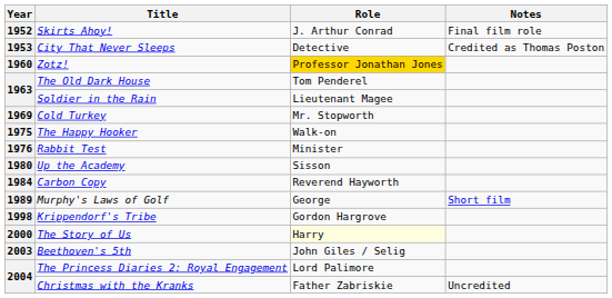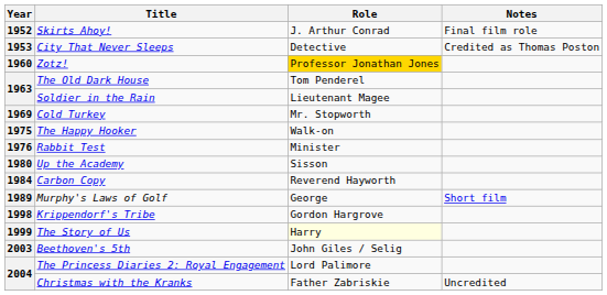 <table class="wikitable unsortable">
 <tr>
 <th>Year</th>
 <th>Title</th>
 <th>Role</th>
 <th>Notes</th>
 </tr>
 <tr>
 <th>1952</th>
 <td><em><a href='#'>Skirts Ahoy!</a></em></td>
 <td>J. Arthur Conrad</td>
 <td>Final film role</td>
 </tr>
 <tr>
 <th>1953</th>
 <td><em><a href='#'>City That Never Sleeps</a></em></td>
 <td>Detective</td>
 <td>Credited as Thomas Poston</td>
 </tr>
 <tr>
 <th>1960</th>
 <td><em><a href='#'>Zotz!</a></em></td>
 <td style="background: gold;">Professor Jonathan Jones</td>
 <td></td>
 </tr>
 <tr>
 <th rowspan=2>1963</th>
 <td><em><a href='#'>The Old Dark House</a></em></td>
 <td>Tom Penderel</td>
 <td></td>
 </tr>
 <tr>
 <td><em><a href='#'>Soldier in the Rain</a></em></td>
 <td>Lieutenant Magee</td>
 <td></td>
 </tr>
 <tr>
 <th>1969</th>
 <td><em><a href='#'>Cold Turkey</a></em></td>
 <td>Mr. Stopworth</td>
 <td></td>
 </tr>
 <tr>
 <th>1975</th>
 <td><em><a href='#'>The Happy Hooker</a></em></td>
 <td>Walk-on</td>
 <td></td>
 </tr>
 <tr>
 <th>1976</th>
 <td><em><a href='#'>Rabbit Test</a></em></td>
 <td>Minister</td>
 <td></td>
 </tr>
 <tr>
 <th>1980</th>
 <td><em><a href='#'>Up the Academy</a></em></td>
 <td>Sisson</td>
 <td></td>
 </tr>
 <tr>
 <th>1984</th>
 <td><em><a href='#'>Carbon Copy</a></em></td>
 <td>Reverend Hayworth</td>
 <td></td>
 </tr>
 <tr>
 <th>1989</th>
 <td><em>Murphy's Laws of Golf</em></td>
 <td>George</td>
 <td><a href='#'>Short film</a></td>
 </tr>
 <tr>
 <th>1998</th>
 <td><em><a href='#'>Krippendorf's Tribe</a></em></td>
 <td>Gordon Hargrove</td>
 <td></td>
 </tr>
 <tr>
-<th>2000</th>
+<th>1999</th>
 <td><em><a href='#'>The Story of Us</a></em></td>
 <td style="background: lightyellow;">Harry</td>
 <td></td>
 </tr>
 <tr>
 <th>2003</th>
 <td><em><a href='#'>Beethoven's 5th</a></em></td>
 <td>John Giles / Selig</td>
 <td></td>
 </tr>
 <tr>
 <th rowspan=2>2004</th>
 <td><em><a href='#'>The Princess Diaries 2: Royal Engagement</a></em></td>
 <td>Lord Palimore</td>
 <td></td>
 </tr>
 <tr>
 <td><em><a href='#'>Christmas with the Kranks</a></em></td>
 <td>Father Zabriskie</td>
 <td>Uncredited</td>
 </tr>
 </table>
